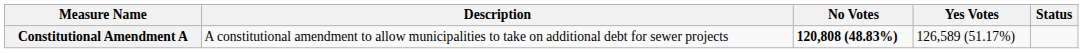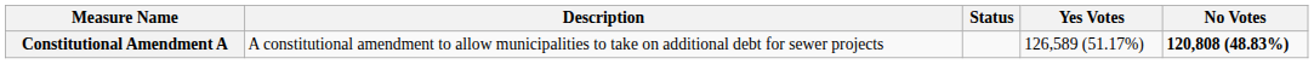 <table class="wikitable sortable plainrowheaders" style="width:100%">
 <tr>
 <th scope="col">Measure Name</th>
 <th scope="col">Description</th>
+<th scope="col">Status</th>
+<th scope="col">Yes Votes</th>
 <th scope="col">No Votes</th>
-<th scope="col">Yes Votes</th>
-<th scope="col">Status</th>
 </tr>
 <tr>
 <th scope=row>Constitutional Amendment A</th>
 <td>A constitutional amendment to allow municipalities to take on additional debt for sewer projects</td>
+<td></td>
+<td>126,589 (51.17%)</td>
 <td><strong>120,808 (48.83%)</strong></td>
-<td>126,589 (51.17%)</td>
-<td></td>
 </tr>
 </table>
